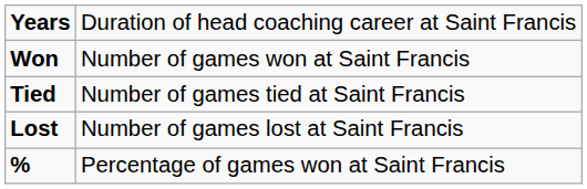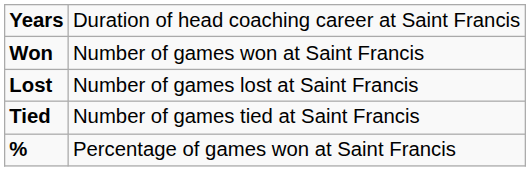 <table class="wikitable">
 <tr>
 <td><strong>Years</strong></td>
 <td>Duration of head coaching career at Saint Francis</td>
 </tr>
 <tr>
 <td><strong>Won</strong></td>
 <td>Number of games won at Saint Francis</td>
 </tr>
 <tr>
+<td><strong>Lost</strong></td>
+<td>Number of games lost at Saint Francis</td>
+</tr>
+<tr>
 <td><strong>Tied</strong></td>
 <td>Number of games tied at Saint Francis</td>
-</tr>
-<tr>
-<td><strong>Lost</strong></td>
-<td>Number of games lost at Saint Francis</td>
 </tr>
 <tr>
 <td><strong>%</strong></td>
 <td>Percentage of games won at Saint Francis</td>
 </tr>
 </table>
